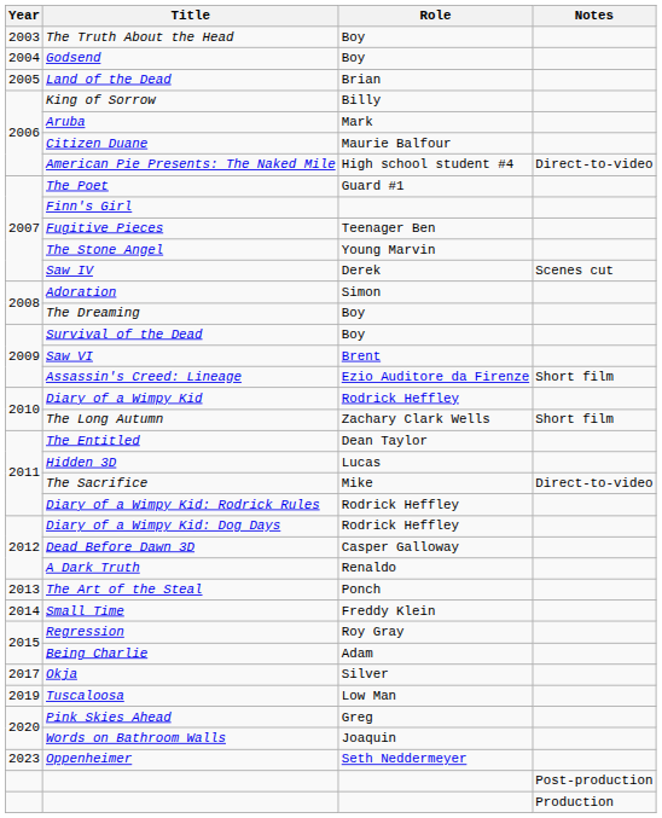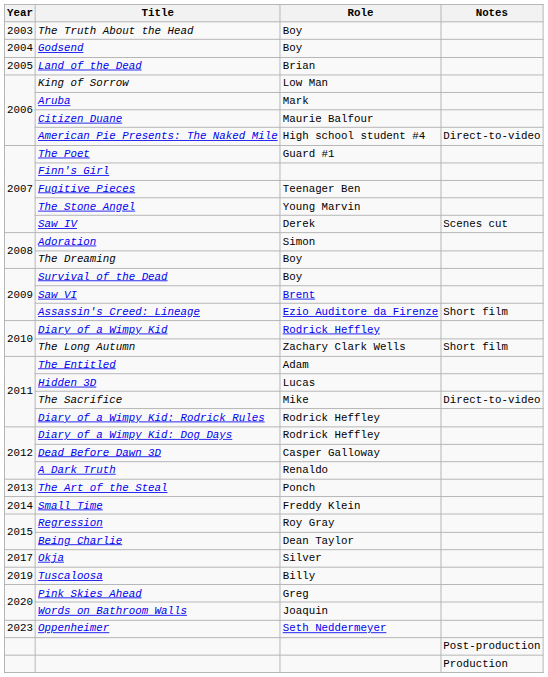 <table class="wikitable sortable">
 <tr>
 <th scope="col">Year</th>
 <th scope="col">Title</th>
 <th scope="col">Role</th>
 <th scope="col" class="unsortable">Notes</th>
 </tr>
 <tr>
 <td>2003</td>
 <td data-sort-value="Truth About the Head, The"><em>The Truth About the Head</em></td>
 <td>Boy</td>
 <td></td>
 </tr>
 <tr>
 <td>2004</td>
 <td><em><a href='#'>Godsend</a></em></td>
 <td>Boy</td>
 <td></td>
 </tr>
 <tr>
 <td>2005</td>
 <td><em><a href='#'>Land of the Dead</a></em></td>
 <td>Brian</td>
 <td></td>
 </tr>
 <tr>
 <td rowspan="4">2006</td>
 <td><em>King of Sorrow</em></td>
-<td>Billy</td>
+<td>Low Man</td>
 <td></td>
 </tr>
 <tr>
 <td><em><a href='#'>Aruba</a></em></td>
 <td>Mark</td>
 <td></td>
 </tr>
 <tr>
 <td><em><a href='#'>Citizen Duane</a></em></td>
 <td>Maurie Balfour</td>
 <td></td>
 </tr>
 <tr>
 <td><em><a href='#'>American Pie Presents: The Naked Mile</a></em></td>
 <td>High school student #4</td>
 <td>Direct-to-video</td>
 </tr>
 <tr>
 <td rowspan="5">2007</td>
 <td data-sort-value="Poet, The"><em><a href='#'>The Poet</a></em></td>
 <td>Guard #1</td>
 <td></td>
 </tr>
 <tr>
 <td><em><a href='#'>Finn's Girl</a></em></td>
 <td></td>
 <td></td>
 </tr>
 <tr>
 <td><em><a href='#'>Fugitive Pieces</a></em></td>
 <td>Teenager Ben</td>
 <td></td>
 </tr>
 <tr>
 <td data-sort-value="Stone Angel, The"><em><a href='#'>The Stone Angel</a></em></td>
 <td>Young Marvin</td>
 <td></td>
 </tr>
 <tr>
 <td data-sort-value="Saw 4"><em><a href='#'>Saw IV</a></em></td>
 <td>Derek</td>
 <td>Scenes cut</td>
 </tr>
 <tr>
 <td rowspan="2">2008</td>
 <td><em><a href='#'>Adoration</a></em></td>
 <td>Simon</td>
 <td></td>
 </tr>
 <tr>
 <td data-sort-value="Dreaming, The"><em>The Dreaming</em></td>
 <td>Boy</td>
 <td></td>
 </tr>
 <tr>
 <td rowspan="3">2009</td>
 <td><em><a href='#'>Survival of the Dead</a></em></td>
 <td>Boy</td>
 <td></td>
 </tr>
 <tr>
 <td data-sort-value="Saw 6"><em><a href='#'>Saw VI</a></em></td>
 <td><a href='#'>Brent</a></td>
 <td></td>
 </tr>
 <tr>
 <td><em><a href='#'>Assassin's Creed: Lineage</a></em></td>
 <td><a href='#'>Ezio Auditore da Firenze</a></td>
 <td>Short film</td>
 </tr>
 <tr>
 <td rowspan="2">2010</td>
 <td><em><a href='#'>Diary of a Wimpy Kid</a></em></td>
 <td><a href='#'>Rodrick Heffley</a></td>
 <td></td>
 </tr>
 <tr>
 <td data-sort-value="Long Autumn, The"><em>The Long Autumn</em></td>
 <td>Zachary Clark Wells</td>
 <td>Short film</td>
 </tr>
 <tr>
 <td rowspan="4">2011</td>
 <td data-sort-value="Entitled, The"><em><a href='#'>The Entitled</a></em></td>
-<td>Dean Taylor</td>
+<td>Adam</td>
 <td></td>
 </tr>
 <tr>
 <td><em><a href='#'>Hidden 3D</a></em></td>
 <td>Lucas</td>
 <td></td>
 </tr>
 <tr>
 <td data-sort-value="Sacrifice, The"><em>The Sacrifice</em></td>
 <td>Mike</td>
 <td>Direct-to-video</td>
 </tr>
 <tr>
 <td><em><a href='#'>Diary of a Wimpy Kid: Rodrick Rules</a></em></td>
 <td>Rodrick Heffley</td>
 <td></td>
 </tr>
 <tr>
 <td rowspan="3">2012</td>
 <td><em><a href='#'>Diary of a Wimpy Kid: Dog Days</a></em></td>
 <td>Rodrick Heffley</td>
 <td></td>
 </tr>
 <tr>
 <td><em><a href='#'>Dead Before Dawn 3D</a></em></td>
 <td>Casper Galloway</td>
 <td></td>
 </tr>
 <tr>
 <td data-sort-value="Dark Truth, A"><em><a href='#'>A Dark Truth</a></em></td>
 <td>Renaldo</td>
 <td></td>
 </tr>
 <tr>
 <td>2013</td>
 <td data-sort-value="Art of the Steal, The"><em><a href='#'>The Art of the Steal</a></em></td>
 <td>Ponch</td>
 <td></td>
 </tr>
 <tr>
 <td>2014</td>
 <td><em><a href='#'>Small Time</a></em></td>
 <td>Freddy Klein</td>
 <td></td>
 </tr>
 <tr>
 <td rowspan="2">2015</td>
 <td><em><a href='#'>Regression</a></em></td>
 <td>Roy Gray</td>
 <td></td>
 </tr>
 <tr>
 <td><em><a href='#'>Being Charlie</a></em></td>
-<td>Adam</td>
+<td>Dean Taylor</td>
 <td></td>
 </tr>
 <tr>
 <td>2017</td>
 <td><em><a href='#'>Okja</a></em></td>
 <td>Silver</td>
 <td></td>
 </tr>
 <tr>
 <td>2019</td>
 <td><em><a href='#'>Tuscaloosa</a></em></td>
-<td>Low Man</td>
+<td>Billy</td>
 <td></td>
 </tr>
 <tr>
 <td rowspan="2">2020</td>
 <td><em><a href='#'>Pink Skies Ahead</a></em></td>
 <td>Greg</td>
 <td></td>
 </tr>
 <tr>
 <td><em><a href='#'>Words on Bathroom Walls</a></em></td>
 <td>Joaquin</td>
 <td></td>
 </tr>
 <tr>
 <td>2023</td>
 <td><em><a href='#'>Oppenheimer</a></em></td>
 <td><a href='#'>Seth Neddermeyer</a></td>
 <td></td>
 </tr>
 <tr>
 <td></td>
 <td></td>
 <td></td>
 <td>Post-production</td>
 </tr>
 <tr>
 <td></td>
 <td></td>
 <td></td>
 <td>Production</td>
 </tr>
 </table>
